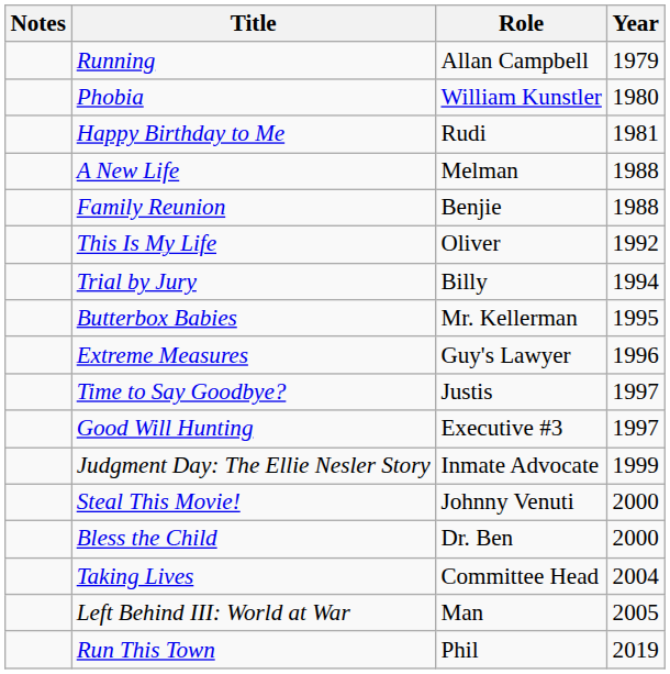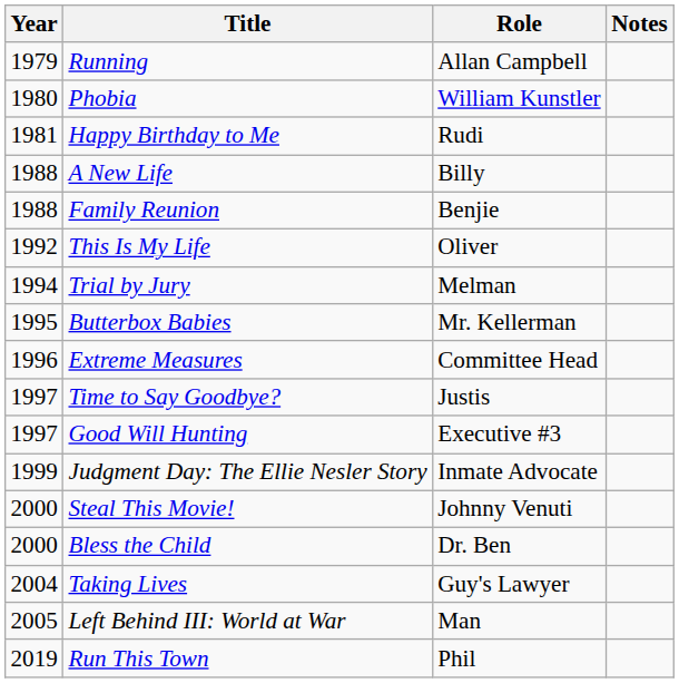 <table class="wikitable sortable">
 <tr>
-<th class="unsortable">Notes</th>
+<th>Year</th>
 <th>Title</th>
 <th>Role</th>
-<th>Year</th>
+<th class="unsortable">Notes</th>
 </tr>
 <tr>
-<td></td>
+<td>1979</td>
 <td><a href='#'><em>Running</em></a></td>
 <td>Allan Campbell</td>
-<td>1979</td>
+<td></td>
 </tr>
 <tr>
-<td></td>
+<td>1980</td>
 <td><a href='#'><em>Phobia</em></a></td>
 <td><a href='#'>William Kunstler</a></td>
-<td>1980</td>
+<td></td>
 </tr>
 <tr>
-<td></td>
+<td>1981</td>
 <td><a href='#'><em>Happy Birthday to Me</em></a></td>
 <td>Rudi</td>
-<td>1981</td>
+<td></td>
 </tr>
 <tr>
+<td>1988</td>
+<td data-sort-value="New Life, A"><a href='#'><em>A New Life</em></a></td>
+<td>Billy</td>
 <td></td>
-<td data-sort-value="New Life, A"><a href='#'><em>A New Life</em></a></td>
-<td>Melman</td>
-<td>1988</td>
 </tr>
 <tr>
-<td></td>
+<td>1988</td>
 <td><a href='#'><em>Family Reunion</em></a></td>
 <td>Benjie</td>
-<td>1988</td>
+<td></td>
 </tr>
 <tr>
-<td></td>
+<td>1992</td>
 <td><a href='#'><em>This Is My Life</em></a></td>
 <td>Oliver</td>
-<td>1992</td>
+<td></td>
 </tr>
 <tr>
+<td>1994</td>
+<td><a href='#'><em>Trial by Jury</em></a></td>
+<td>Melman</td>
 <td></td>
-<td><a href='#'><em>Trial by Jury</em></a></td>
-<td>Billy</td>
-<td>1994</td>
 </tr>
 <tr>
-<td></td>
+<td>1995</td>
 <td><em><a href='#'>Butterbox Babies</a></em></td>
 <td>Mr. Kellerman</td>
-<td>1995</td>
+<td></td>
 </tr>
 <tr>
+<td>1996</td>
+<td><em><a href='#'>Extreme Measures</a></em></td>
+<td>Committee Head</td>
 <td></td>
-<td><em><a href='#'>Extreme Measures</a></em></td>
-<td>Guy's Lawyer</td>
-<td>1996</td>
 </tr>
 <tr>
-<td></td>
+<td>1997</td>
 <td><em><a href='#'>Time to Say Goodbye?</a></em></td>
 <td>Justis</td>
-<td>1997</td>
+<td></td>
 </tr>
 <tr>
-<td></td>
+<td>1997</td>
 <td><em><a href='#'>Good Will Hunting</a></em></td>
 <td>Executive #3</td>
-<td>1997</td>
+<td></td>
 </tr>
 <tr>
-<td></td>
+<td>1999</td>
 <td><em>Judgment Day: The Ellie Nesler Story</em></td>
 <td>Inmate Advocate</td>
-<td>1999</td>
+<td></td>
 </tr>
 <tr>
-<td></td>
+<td>2000</td>
 <td><em><a href='#'>Steal This Movie!</a></em></td>
 <td>Johnny Venuti</td>
-<td>2000</td>
+<td></td>
 </tr>
 <tr>
-<td></td>
+<td>2000</td>
 <td><em><a href='#'>Bless the Child</a></em></td>
 <td>Dr. Ben</td>
-<td>2000</td>
+<td></td>
 </tr>
 <tr>
+<td>2004</td>
+<td><a href='#'><em>Taking Lives</em></a></td>
+<td>Guy's Lawyer</td>
 <td></td>
-<td><a href='#'><em>Taking Lives</em></a></td>
-<td>Committee Head</td>
-<td>2004</td>
 </tr>
 <tr>
-<td></td>
+<td>2005</td>
 <td><em>Left Behind III: World at War</em></td>
 <td>Man</td>
-<td>2005</td>
+<td></td>
 </tr>
 <tr>
-<td></td>
+<td>2019</td>
 <td><a href='#'><em>Run This Town</em></a></td>
 <td>Phil</td>
-<td>2019</td>
+<td></td>
 </tr>
 </table>
